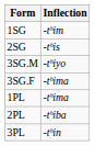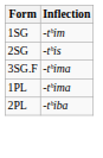 <table class="wikitable">
 <tr>
 <th>Form</th>
 <th>Inflection</th>
 </tr>
 <tr>
 <td>1SG</td>
 <td><em>-tʰim</em></td>
 </tr>
 <tr>
 <td>2SG</td>
 <td><em>-tʰis</em></td>
 </tr>
 <tr>
-<td>3SG.M</td>
-<td><em>-tʰiyo</em></td>
-</tr>
-<tr>
 <td>3SG.F</td>
 <td><em>-tʰima</em></td>
 </tr>
 <tr>
 <td>1PL</td>
 <td><em>-tʰima</em></td>
 </tr>
 <tr>
 <td>2PL</td>
 <td><em>-tʰiba</em></td>
 </tr>
-<tr>
-<td>3PL</td>
-<td><em>-tʰin</em></td>
-</tr>
 </table>
